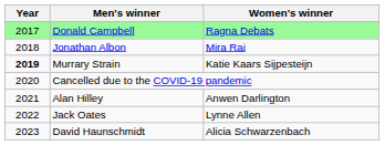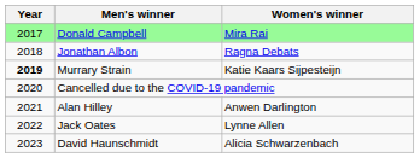 <table class="wikitable" width=40% style="font-size:90%; text-align:left;">
 <tr>
 <th>Year</th>
 <th>Men's winner</th>
 <th>Women's winner</th>
 </tr>
 <tr bgcolor=palegreen>
 <td align=center>2017</td>
 <td> <a href='#'>Donald Campbell</a></td>
-<td> <a href='#'>Ragna Debats</a></td>
+<td> <a href='#'>Mira Rai</a></td>
 </tr>
 <tr>
 <td align=center>2018</td>
 <td> <a href='#'>Jonathan Albon</a></td>
-<td> <a href='#'>Mira Rai</a></td>
+<td> <a href='#'>Ragna Debats</a></td>
 </tr>
 <tr>
 <td align=center><strong>2019</strong></td>
 <td> Murrary Strain</td>
 <td> Katie Kaars Sijpesteijn</td>
 </tr>
 <tr>
 <td align=center>2020</td>
 <td colspan="2">Cancelled due to the <a href='#'>COVID-19 pandemic</a></td>
 </tr>
 <tr>
 <td align=center>2021</td>
 <td> Alan Hilley</td>
 <td> Anwen Darlington</td>
 </tr>
 <tr>
 <td align=center>2022</td>
 <td> Jack Oates</td>
 <td> Lynne Allen</td>
 </tr>
 <tr>
 <td align=center>2023</td>
 <td> David Haunschmidt</td>
 <td> Alicia Schwarzenbach</td>
 </tr>
 </table>
